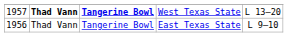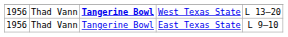 <table class="wikitable" style="text-align:center; background:white;">
 <tr>
 </tr>
 <tr>
 </tr>
 <tr align="center">
-<td>1957</td>
-<td><strong>Thad Vann</strong></td>
+<td>1956</td>
+<td>Thad Vann</td>
 <td><strong><a href='#'>Tangerine Bowl</a></strong></td>
 <td><a href='#'>West Texas State</a></td>
 <td>L 13–20</td>
 </tr>
 <tr align="center">
 <td>1956</td>
 <td>Thad Vann</td>
 <td><a href='#'>Tangerine Bowl</a></td>
 <td><a href='#'>East Texas State</a></td>
 <td>L 9–10</td>
 </tr>
 </table>
